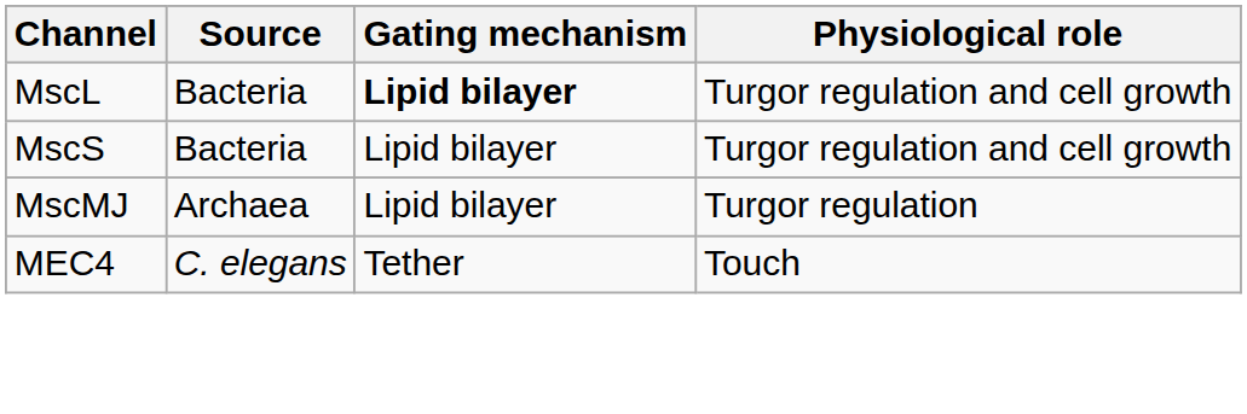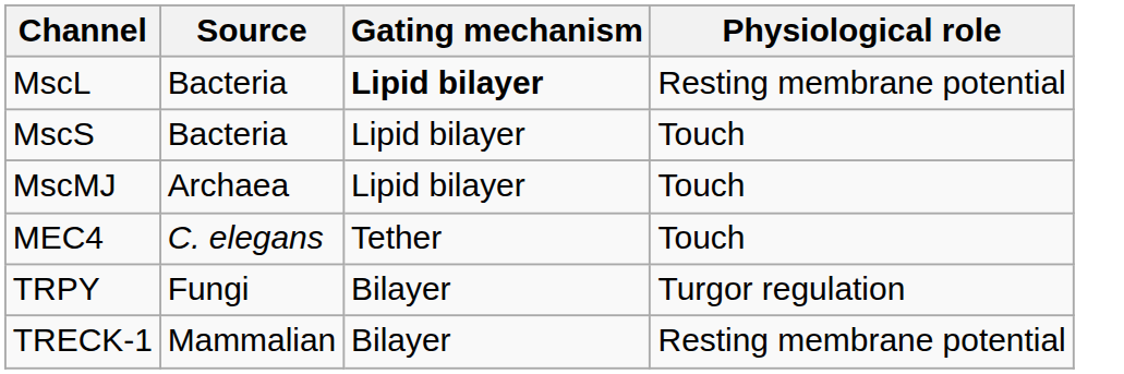 <table class="wikitable">
 <tr>
 <th>Channel</th>
 <th>Source</th>
 <th>Gating mechanism</th>
 <th>Physiological role</th>
 </tr>
 <tr>
 <td>MscL</td>
 <td>Bacteria</td>
 <td><strong>Lipid bilayer</strong></td>
-<td>Turgor regulation and cell growth</td>
+<td>Resting membrane potential</td>
 </tr>
 <tr>
 <td>MscS</td>
 <td>Bacteria</td>
 <td>Lipid bilayer</td>
-<td>Turgor regulation and cell growth</td>
+<td>Touch</td>
 </tr>
 <tr>
 <td>MscMJ</td>
 <td>Archaea</td>
 <td>Lipid bilayer</td>
-<td>Turgor regulation</td>
+<td>Touch</td>
 </tr>
 <tr>
 <td>MEC4</td>
 <td><em>C. elegans</em></td>
 <td>Tether</td>
 <td>Touch</td>
 </tr>
+<tr>
+<td>TRPY</td>
+<td>Fungi</td>
+<td>Bilayer</td>
+<td>Turgor regulation</td>
+</tr>
+<tr>
+<td>TRECK-1</td>
+<td>Mammalian</td>
+<td>Bilayer</td>
+<td>Resting membrane potential</td>
+</tr>
 </table>
